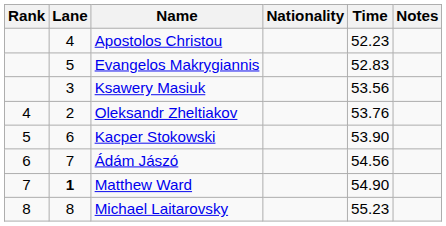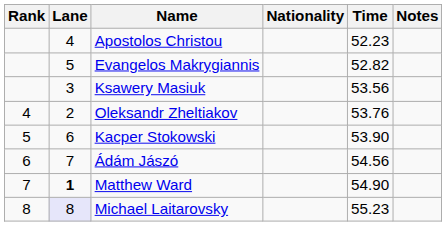 <table class="wikitable sortable" style="text-align:center">
 <tr>
 <th>Rank</th>
 <th>Lane</th>
 <th>Name</th>
 <th>Nationality</th>
 <th>Time</th>
 <th>Notes</th>
 </tr>
 <tr>
 <td></td>
 <td>4</td>
 <td align=left><a href='#'>Apostolos Christou</a></td>
 <td align=left></td>
 <td>52.23</td>
 <td></td>
 </tr>
 <tr>
 <td></td>
 <td>5</td>
 <td align=left><a href='#'>Evangelos Makrygiannis</a></td>
 <td align=left></td>
-<td>52.83</td>
+<td>52.82</td>
 <td></td>
 </tr>
 <tr>
 <td></td>
 <td>3</td>
 <td align=left><a href='#'>Ksawery Masiuk</a></td>
 <td align=left></td>
 <td>53.56</td>
 <td></td>
 </tr>
 <tr>
 <td>4</td>
 <td>2</td>
 <td align=left><a href='#'>Oleksandr Zheltiakov</a></td>
 <td align=left></td>
 <td>53.76</td>
 <td></td>
 </tr>
 <tr>
 <td>5</td>
 <td>6</td>
 <td align=left><a href='#'>Kacper Stokowski</a></td>
 <td align=left></td>
 <td>53.90</td>
 <td></td>
 </tr>
 <tr>
 <td>6</td>
 <td>7</td>
 <td align=left><a href='#'>Ádám Jászó</a></td>
 <td align=left></td>
 <td>54.56</td>
 <td></td>
 </tr>
 <tr>
 <td>7</td>
 <td><strong>1</strong></td>
 <td align=left><a href='#'>Matthew Ward</a></td>
 <td align=left></td>
 <td>54.90</td>
 <td></td>
 </tr>
 <tr>
 <td>8</td>
-<td>8</td>
+<td style="background: lavender;">8</td>
 <td align=left><a href='#'>Michael Laitarovsky</a></td>
 <td align=left></td>
 <td>55.23</td>
 <td></td>
 </tr>
 </table>
